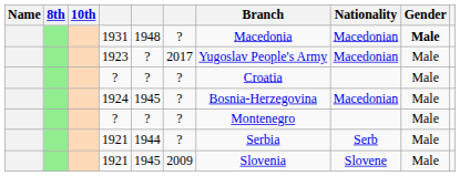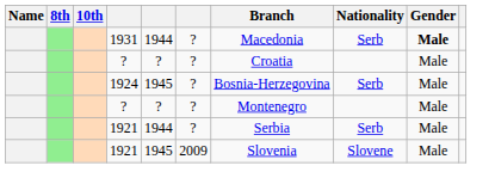 <table class="wikitable sortable" style=text-align:center>
 <tr>
 <th scope="col">Name</th>
 <th scope="col"><a href='#'>8th</a></th>
 <th scope="col"><a href='#'>10th</a></th>
 <th scope="col"></th>
 <th scope="col"></th>
 <th scope="col"></th>
 <th scope="col">Branch</th>
 <th scope="col">Nationality</th>
 <th scope="col">Gender</th>
 <th scope="col" class="unsortable"></th>
 </tr>
 <tr>
 <th align="center" scope="row" style="font-weight:normal;"></th>
 <td bgcolor = LightGreen></td>
 <td bgcolor = PeachPuff></td>
 <td>1931</td>
-<td>1948</td>
+<td>1944</td>
 <td>?</td>
 <td><a href='#'>Macedonia</a></td>
-<td><a href='#'>Macedonian</a></td>
+<td><a href='#'>Serb</a></td>
 <td><strong>Male</strong></td>
-<td></td>
-</tr>
-<tr>
-<th align="center" scope="row" style="font-weight:normal;"></th>
-<td bgcolor = LightGreen></td>
-<td bgcolor = PeachPuff></td>
-<td>1923</td>
-<td>?</td>
-<td>2017</td>
-<td><a href='#'>Yugoslav People's Army</a></td>
-<td><a href='#'>Macedonian</a></td>
-<td>Male</td>
 <td></td>
 </tr>
 <tr>
 <th align="center" scope="row" style="font-weight:normal;"></th>
 <td bgcolor = LightGreen></td>
 <td bgcolor = PeachPuff></td>
 <td>?</td>
 <td>?</td>
 <td>?</td>
 <td><a href='#'>Croatia</a></td>
 <td></td>
 <td>Male</td>
 <td></td>
 </tr>
 <tr>
 <th align="center" scope="row" style="font-weight:normal;"></th>
 <td bgcolor = LightGreen></td>
 <td bgcolor = PeachPuff></td>
 <td>1924</td>
 <td>1945</td>
 <td>?</td>
 <td><a href='#'>Bosnia-Herzegovina</a></td>
-<td><a href='#'>Macedonian</a></td>
+<td><a href='#'>Serb</a></td>
 <td>Male</td>
 <td></td>
 </tr>
 <tr>
 <th align="center" scope="row" style="font-weight:normal;"></th>
 <td bgcolor = LightGreen></td>
 <td bgcolor = PeachPuff></td>
 <td>?</td>
 <td>?</td>
 <td>?</td>
 <td><a href='#'>Montenegro</a></td>
 <td></td>
 <td>Male</td>
 <td></td>
 </tr>
 <tr>
 <th align="center" scope="row" style="font-weight:normal;"></th>
 <td bgcolor = LightGreen></td>
 <td bgcolor = PeachPuff></td>
 <td>1921</td>
 <td>1944</td>
 <td>?</td>
 <td><a href='#'>Serbia</a></td>
 <td><a href='#'>Serb</a></td>
 <td>Male</td>
 <td></td>
 </tr>
 <tr>
 <th align="center" scope="row" style="font-weight:normal;"></th>
 <td bgcolor = LightGreen></td>
 <td bgcolor = PeachPuff></td>
 <td>1921</td>
 <td>1945</td>
 <td>2009</td>
 <td><a href='#'>Slovenia</a></td>
 <td><a href='#'>Slovene</a></td>
 <td>Male</td>
 <td></td>
 </tr>
 </table>
